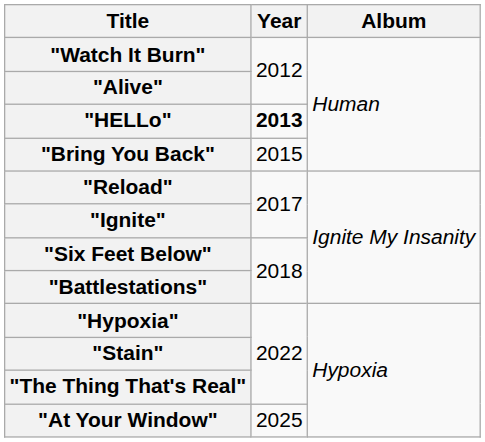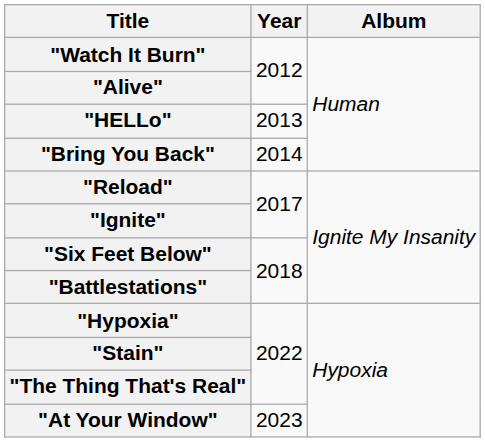 <table class="wikitable plainrowheaders">
 <tr>
 <th>Title</th>
 <th>Year</th>
 <th>Album</th>
 </tr>
 <tr>
 <th scope="row">"Watch It Burn"</th>
 <td rowspan="2">2012</td>
 <td rowspan="4"><em>Human</em></td>
 </tr>
 <tr>
 <th scope="row">"Alive"</th>
 </tr>
 <tr>
 <th scope="row">"HELLo"</th>
-<td><strong>2013</strong></td>
+<td>2013</td>
 </tr>
 <tr>
 <th scope="row">"Bring You Back"</th>
-<td>2015</td>
+<td>2014</td>
 </tr>
 <tr>
 <th scope="row">"Reload"</th>
 <td rowspan="2">2017</td>
 <td rowspan="4"><em>Ignite My Insanity</em></td>
 </tr>
 <tr>
 <th scope="row">"Ignite"</th>
 </tr>
 <tr>
 <th scope="row">"Six Feet Below"</th>
 <td rowspan="2">2018</td>
 </tr>
 <tr>
 <th scope="row">"Battlestations"</th>
 </tr>
 <tr>
 <th scope="row">"Hypoxia"</th>
 <td rowspan="3">2022</td>
 <td rowspan="4"><em>Hypoxia</em></td>
 </tr>
 <tr>
 <th scope="row">"Stain"</th>
 </tr>
 <tr>
 <th scope="row">"The Thing That's Real"</th>
 </tr>
 <tr>
 <th scope="row">"At Your Window"</th>
-<td>2025</td>
+<td>2023</td>
 </tr>
 </table>
